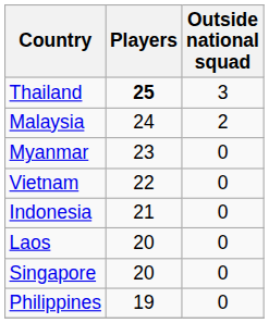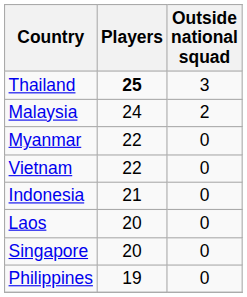 <table class="wikitable sortable">
 <tr>
 <th>Country</th>
 <th>Players</th>
 <th>Outside<br>national<br>squad</th>
 </tr>
 <tr>
 <td> <a href='#'>Thailand</a></td>
 <td style="text-align:center"><strong>25</strong></td>
 <td style="text-align:center">3</td>
 </tr>
 <tr>
 <td> <a href='#'>Malaysia</a></td>
 <td style="text-align:center">24</td>
 <td style="text-align:center">2</td>
 </tr>
 <tr>
 <td> <a href='#'>Myanmar</a></td>
-<td style="text-align:center">23</td>
+<td style="text-align:center">22</td>
 <td style="text-align:center">0</td>
 </tr>
 <tr>
 <td> <a href='#'>Vietnam</a></td>
 <td style="text-align:center">22</td>
 <td style="text-align:center">0</td>
 </tr>
 <tr>
 <td> <a href='#'>Indonesia</a></td>
 <td style="text-align:center">21</td>
 <td style="text-align:center">0</td>
 </tr>
 <tr>
 <td> <a href='#'>Laos</a></td>
 <td style="text-align:center">20</td>
 <td style="text-align:center">0</td>
 </tr>
 <tr>
 <td> <a href='#'>Singapore</a></td>
 <td style="text-align:center">20</td>
 <td style="text-align:center">0</td>
 </tr>
 <tr>
 <td> <a href='#'>Philippines</a></td>
 <td style="text-align:center">19</td>
 <td style="text-align:center">0</td>
 </tr>
 <tr>
 </tr>
 </table>
